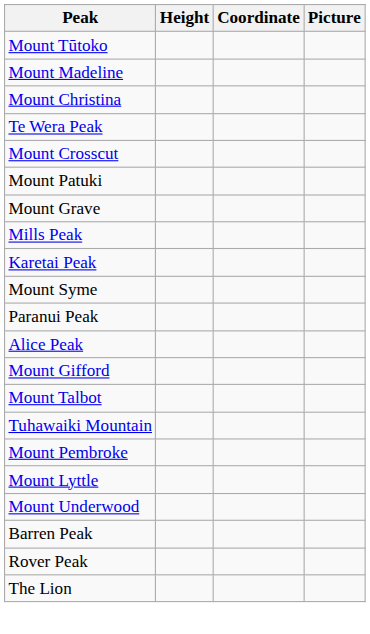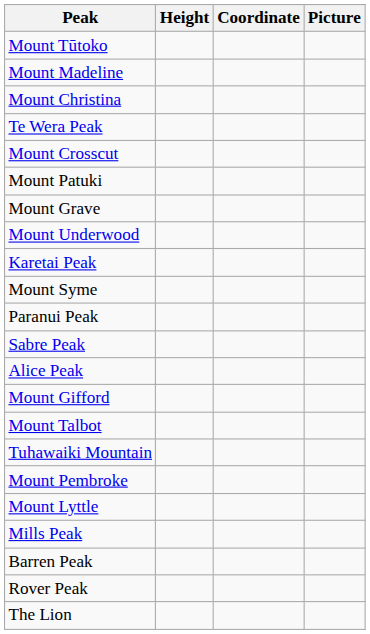 <table class="wikitable sortable">
 <tr>
 <th>Peak</th>
 <th>Height</th>
 <th>Coordinate</th>
 <th>Picture</th>
 </tr>
 <tr>
 <td><a href='#'>Mount Tūtoko</a></td>
 <td></td>
 <td></td>
 <td></td>
 </tr>
 <tr>
 <td><a href='#'>Mount Madeline</a></td>
 <td></td>
 <td></td>
 <td></td>
 </tr>
 <tr>
 <td><a href='#'>Mount Christina</a></td>
 <td></td>
 <td></td>
 <td></td>
 </tr>
 <tr>
 <td><a href='#'>Te Wera Peak</a></td>
 <td></td>
 <td></td>
 <td></td>
 </tr>
 <tr>
 <td><a href='#'>Mount Crosscut</a></td>
 <td></td>
 <td></td>
 <td></td>
 </tr>
 <tr>
 <td>Mount Patuki</td>
 <td></td>
 <td></td>
 <td></td>
 </tr>
 <tr>
 <td>Mount Grave</td>
 <td></td>
 <td></td>
 <td></td>
 </tr>
 <tr>
-<td><a href='#'>Mills Peak</a></td>
+<td><a href='#'>Mount Underwood</a></td>
 <td></td>
 <td></td>
 <td></td>
 </tr>
 <tr>
 <td><a href='#'>Karetai Peak</a></td>
 <td></td>
 <td></td>
 <td></td>
 </tr>
 <tr>
 <td>Mount Syme</td>
 <td></td>
 <td></td>
 <td></td>
 </tr>
 <tr>
 <td>Paranui Peak</td>
+<td></td>
+<td></td>
+<td></td>
+</tr>
+<tr>
+<td><a href='#'>Sabre Peak</a></td>
 <td></td>
 <td></td>
 <td></td>
 </tr>
 <tr>
 <td><a href='#'>Alice Peak</a></td>
 <td></td>
 <td></td>
 <td></td>
 </tr>
 <tr>
 <td><a href='#'>Mount Gifford</a></td>
 <td></td>
 <td></td>
 <td></td>
 </tr>
 <tr>
 <td><a href='#'>Mount Talbot</a></td>
 <td></td>
 <td></td>
 <td></td>
 </tr>
 <tr>
 <td><a href='#'>Tuhawaiki Mountain</a></td>
 <td></td>
 <td></td>
 <td></td>
 </tr>
 <tr>
 <td><a href='#'>Mount Pembroke</a></td>
 <td></td>
 <td></td>
 <td></td>
 </tr>
 <tr>
 <td><a href='#'>Mount Lyttle</a></td>
 <td></td>
 <td></td>
 <td></td>
 </tr>
 <tr>
-<td><a href='#'>Mount Underwood</a></td>
+<td><a href='#'>Mills Peak</a></td>
 <td></td>
 <td></td>
 <td></td>
 </tr>
 <tr>
 <td>Barren Peak</td>
 <td></td>
 <td></td>
 <td></td>
 </tr>
 <tr>
 <td>Rover Peak</td>
 <td></td>
 <td></td>
 <td></td>
 </tr>
 <tr>
 <td>The Lion</td>
 <td></td>
 <td></td>
 <td></td>
 </tr>
 </table>
